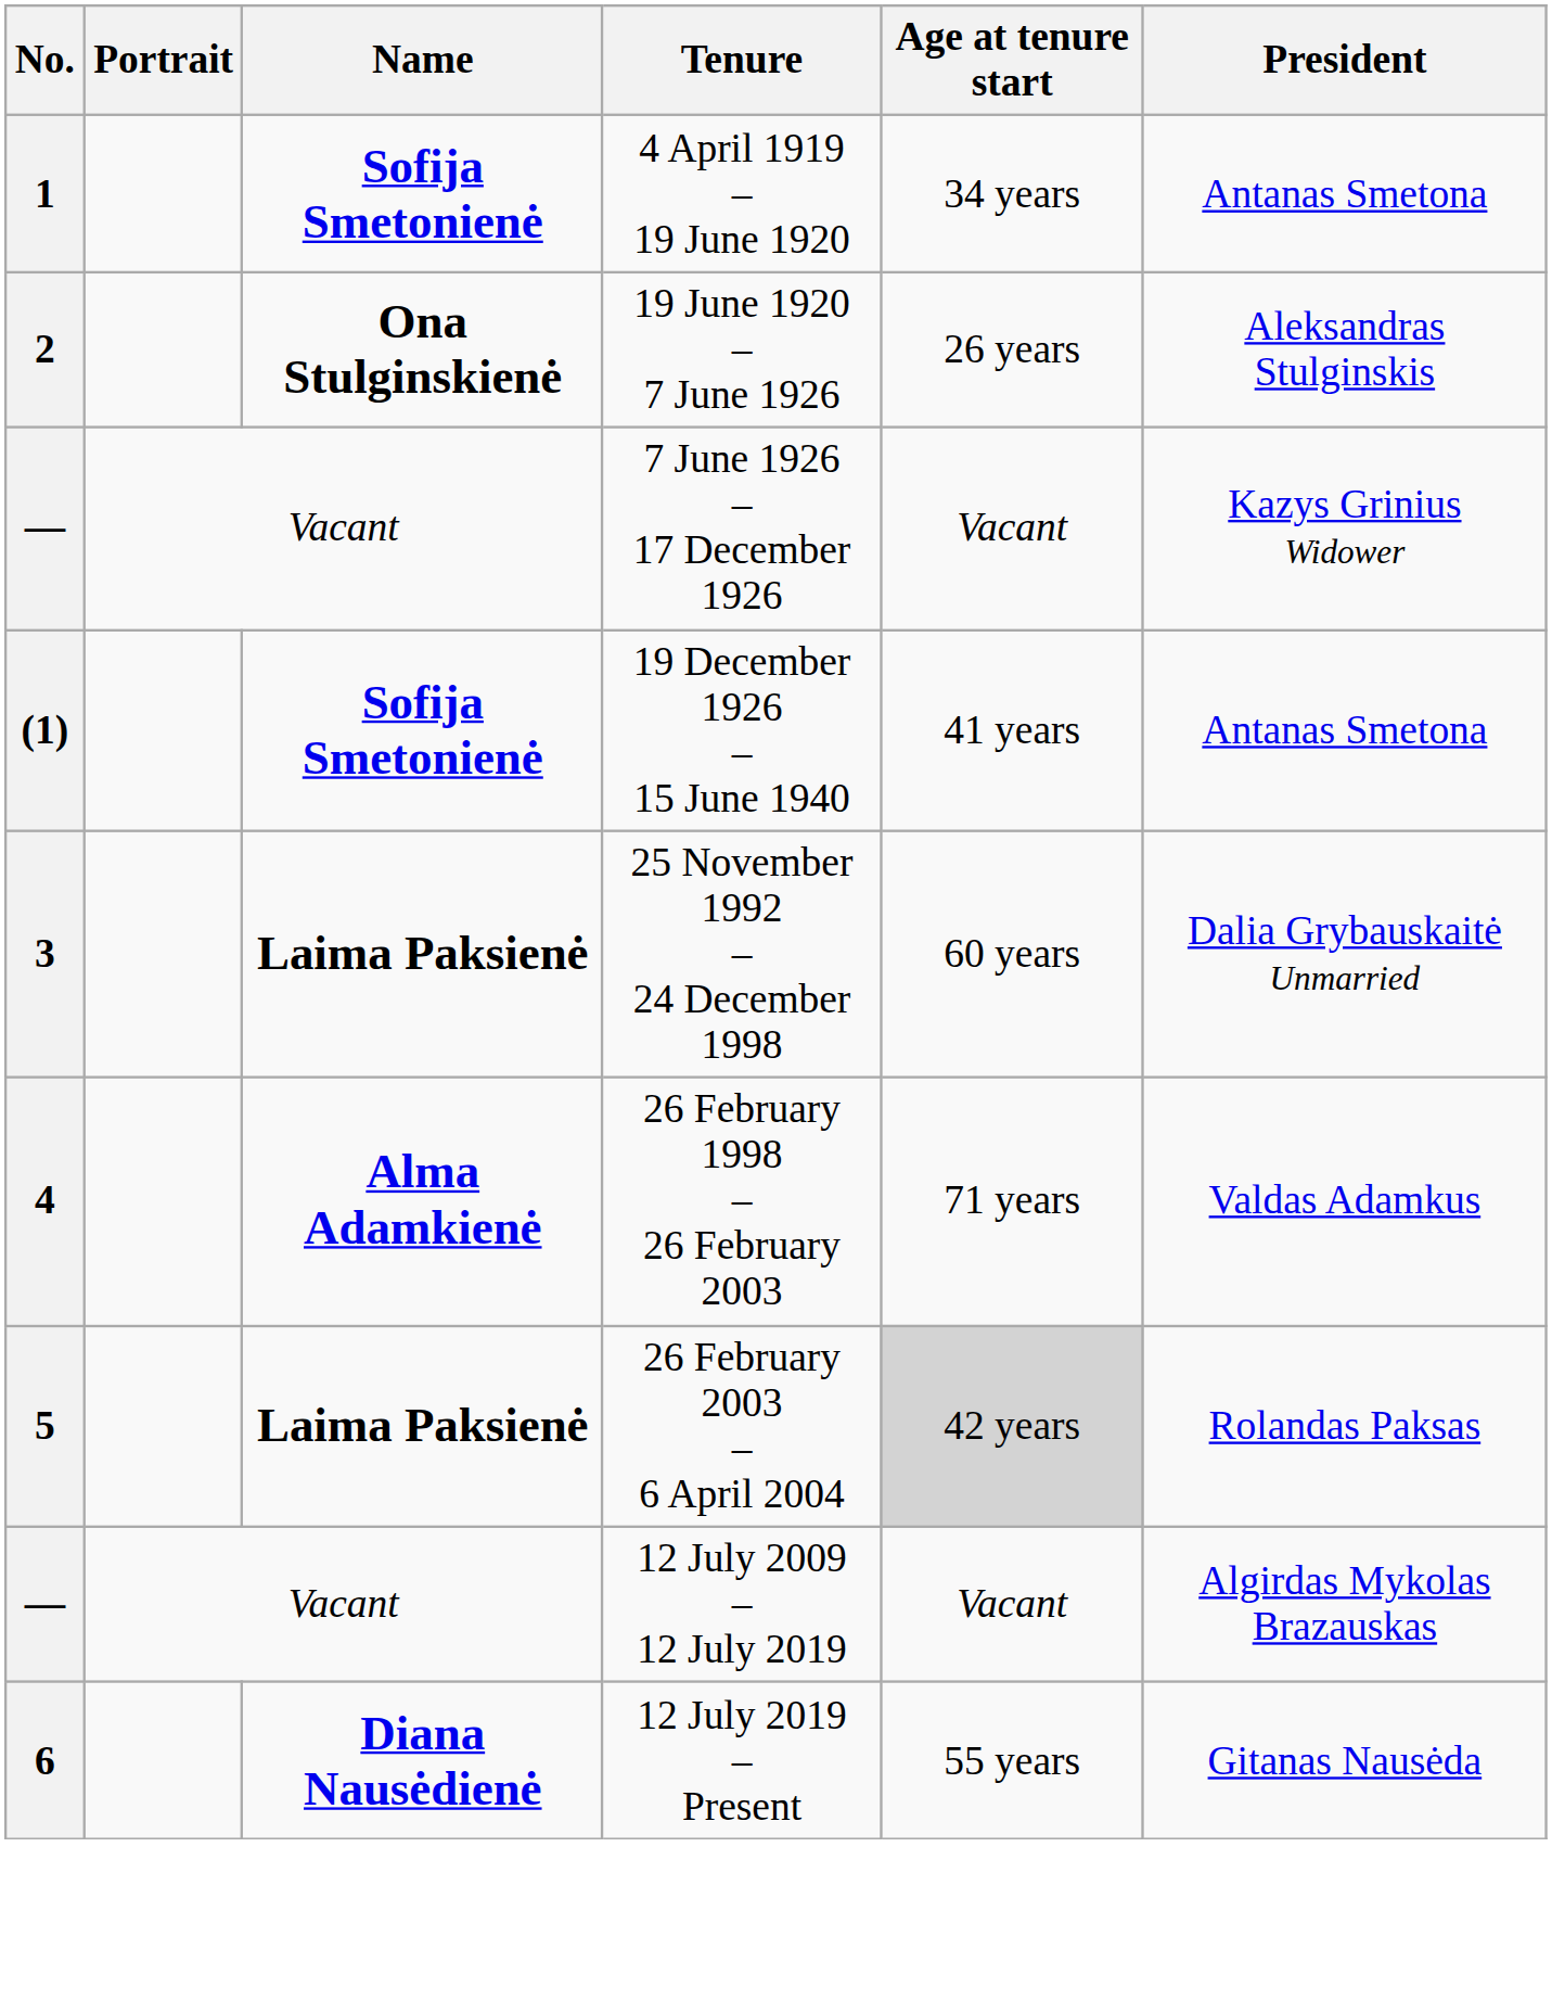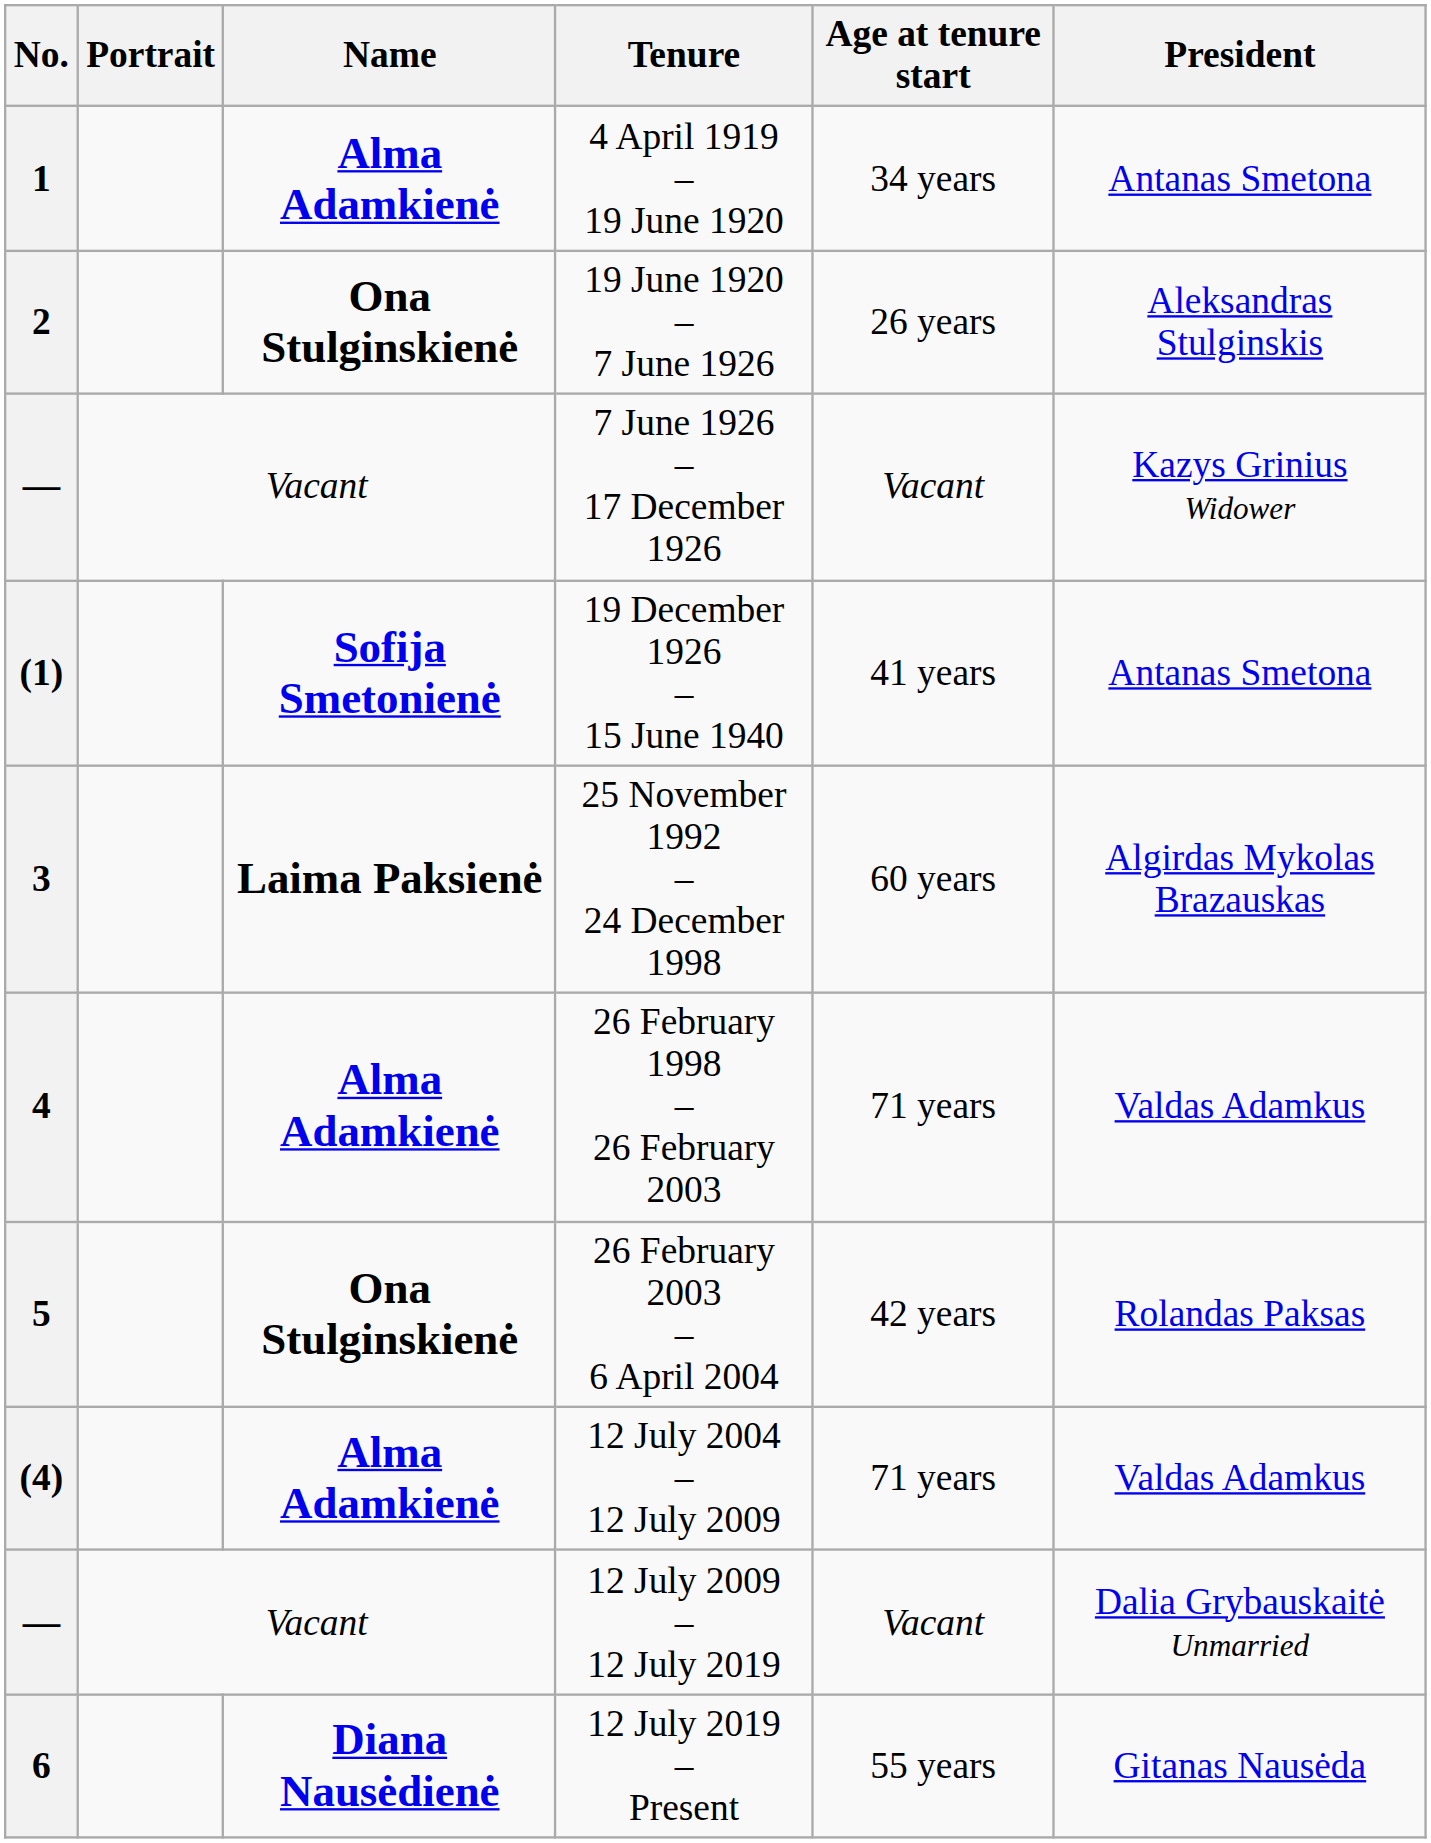 <table class="wikitable sortable" style="text-align:Center;">
 <tr>
 <th class="unsortable"><abbr>No.</abbr></th>
 <th class="unsortable">Portrait</th>
 <th class="unsortable">Name</th>
 <th class="unsortable">Tenure</th>
 <th>Age at tenure start</th>
 <th class="unsortable">President<br></th>
 </tr>
 <tr>
 <th>1</th>
 <td></td>
-<td><big><strong><a href='#'>Sofija Smetonienė</a></strong></big></td>
+<td><big><strong><a href='#'>Alma Adamkienė</a></strong></big></td>
 <td>4 April 1919 <br> – <br> 19 June 1920</td>
 <td>34 years</td>
 <td><a href='#'>Antanas Smetona</a></td>
 </tr>
 <tr>
 <th>2</th>
 <td></td>
 <td><big><strong>Ona Stulginskienė</strong></big></td>
 <td>19 June 1920 <br> – <br> 7 June 1926</td>
 <td>26 years</td>
 <td><a href='#'>Aleksandras Stulginskis</a></td>
 </tr>
 <tr>
 <th><strong>—</strong></th>
 <td colspan="2"><em>Vacant</em></td>
 <td>7 June 1926 <br> – <br>17 December 1926</td>
 <td><em>Vacant</em></td>
 <td><a href='#'>Kazys Grinius</a><br><em><small>Widower</small></em></td>
 </tr>
 <tr>
 <th>(1)</th>
 <td></td>
 <td><big><strong><a href='#'>Sofija Smetonienė</a></strong></big></td>
 <td>19 December 1926 <br> – <br>15 June 1940</td>
 <td>41 years</td>
 <td><a href='#'>Antanas Smetona</a></td>
 </tr>
 <tr>
 <th>3</th>
 <td></td>
 <td><big><strong>Laima Paksienė</strong></big></td>
 <td>25 November 1992 <br> – <br>24 December 1998</td>
 <td>60 years</td>
-<td><a href='#'>Dalia Grybauskaitė</a><br><em><small>Unmarried</small></em></td>
+<td><a href='#'>Algirdas Mykolas Brazauskas</a></td>
 </tr>
 <tr>
 <th>4</th>
 <td></td>
 <td><big><strong><a href='#'>Alma Adamkienė</a></strong></big></td>
 <td>26 February 1998 <br> – <br>26 February 2003</td>
 <td>71 years</td>
 <td><a href='#'>Valdas Adamkus</a></td>
 </tr>
 <tr>
 <th>5</th>
 <td></td>
-<td><big><strong>Laima Paksienė</strong></big></td>
+<td><big><strong>Ona Stulginskienė</strong></big></td>
 <td>26 February 2003 <br> – <br>6 April 2004</td>
-<td style="background: lightgrey;">42 years</td>
+<td>42 years</td>
 <td><a href='#'>Rolandas Paksas</a></td>
+</tr>
+<tr>
+<th>(4)</th>
+<td></td>
+<td><big><strong><a href='#'>Alma Adamkienė</a></strong></big></td>
+<td>12 July 2004<br> – <br>12 July 2009</td>
+<td>71 years</td>
+<td><a href='#'>Valdas Adamkus</a></td>
 </tr>
 <tr>
 <th><strong>—</strong></th>
 <td colspan="2"><em>Vacant</em></td>
 <td>12 July 2009 <br> – <br>12 July 2019</td>
 <td><em>Vacant</em></td>
-<td><a href='#'>Algirdas Mykolas Brazauskas</a></td>
+<td><a href='#'>Dalia Grybauskaitė</a><br><em><small>Unmarried</small></em></td>
 </tr>
 <tr>
 <th>6</th>
 <td></td>
 <td><big><strong><a href='#'>Diana Nausėdienė</a></strong></big><br></td>
 <td>12 July 2019 <br> – <br> Present</td>
 <td>55 years</td>
 <td><a href='#'>Gitanas Nausėda</a></td>
 </tr>
 </table>
